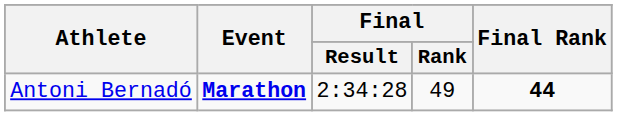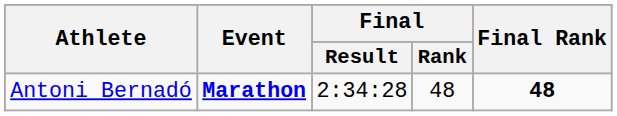 <table class="wikitable" style="font-size:90%">
 <tr>
 <th rowspan="2">Athlete</th>
 <th rowspan="2">Event</th>
 <th colspan="2">Final</th>
 <th colspan="2" rowspan="2">Final Rank</th>
 </tr>
 <tr style="font-size:95%">
 <th>Result</th>
 <th>Rank</th>
 </tr>
 <tr align=center>
 <td align=left><a href='#'>Antoni Bernadó</a></td>
 <td align=left><strong><a href='#'>Marathon</a></strong></td>
 <td>2:34:28</td>
-<td>49</td>
-<td><strong>44</strong></td>
+<td>48</td>
+<td><strong>48</strong></td>
 </tr>
 </table>
